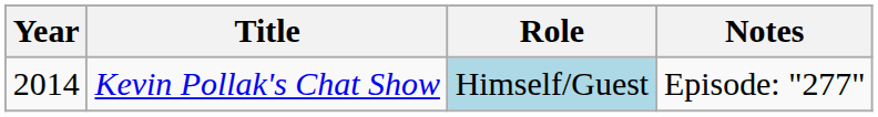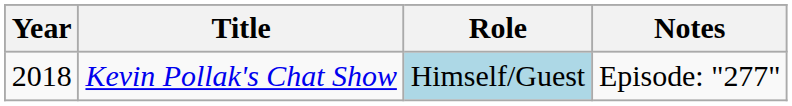 <table class="wikitable sortable">
 <tr>
 <th>Year</th>
 <th>Title</th>
 <th>Role</th>
 <th class="unsortable">Notes</th>
 </tr>
 <tr>
-<td>2014</td>
+<td>2018</td>
 <td><em><a href='#'>Kevin Pollak's Chat Show</a></em></td>
 <td style="background: lightblue;">Himself/Guest</td>
 <td>Episode: "277"</td>
 </tr>
 </table>
